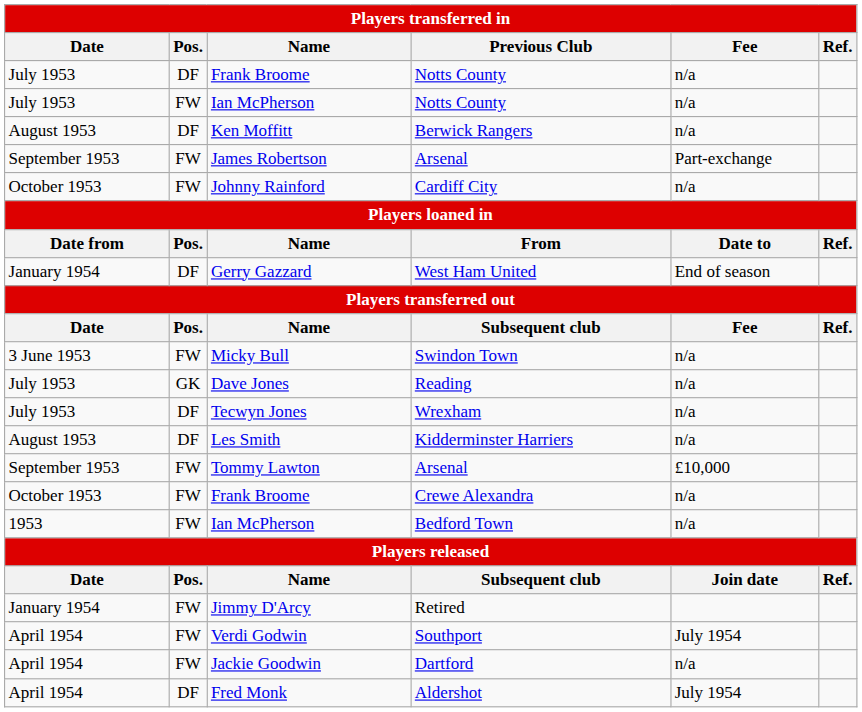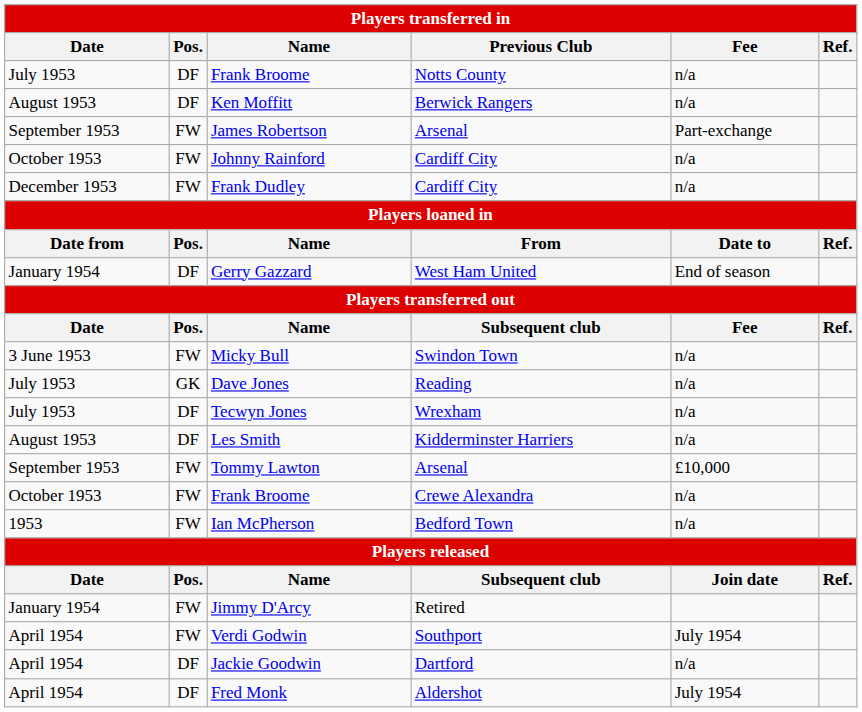 <table style="font-size:95%;" class="wikitable">
 <tr>
 <th style="background:#d00; color:white; text-align:center;" colspan="6">Players transferred in</th>
 </tr>
 <tr>
 <th style="width:140px;">Date</th>
 <th style="width:25px;">Pos.</th>
 <th style="width:175px;">Name</th>
 <th style="width:225px;">Previous Club</th>
 <th style="width:125px;">Fee</th>
 <th style="width:25px;">Ref.</th>
 </tr>
 <tr>
 <td>July 1953</td>
 <td style="text-align:center;">DF</td>
 <td> <a href='#'>Frank Broome</a></td>
-<td> <a href='#'>Notts County</a></td>
-<td>n/a</td>
-<td></td>
-</tr>
-<tr>
-<td>July 1953</td>
-<td style="text-align:center;">FW</td>
-<td> <a href='#'>Ian McPherson</a></td>
 <td> <a href='#'>Notts County</a></td>
 <td>n/a</td>
 <td></td>
 </tr>
 <tr>
 <td>August 1953</td>
 <td style="text-align:center;">DF</td>
 <td> <a href='#'>Ken Moffitt</a></td>
 <td> <a href='#'>Berwick Rangers</a></td>
 <td>n/a</td>
 <td></td>
 </tr>
 <tr>
 <td>September 1953</td>
 <td style="text-align:center;">FW</td>
 <td> <a href='#'>James Robertson</a></td>
 <td> <a href='#'>Arsenal</a></td>
 <td>Part-exchange</td>
 <td></td>
 </tr>
 <tr>
 <td>October 1953</td>
 <td style="text-align:center;">FW</td>
 <td> <a href='#'>Johnny Rainford</a></td>
+<td> <a href='#'>Cardiff City</a></td>
+<td>n/a</td>
+<td></td>
+</tr>
+<tr>
+<td>December 1953</td>
+<td style="text-align:center;">FW</td>
+<td> <a href='#'>Frank Dudley</a></td>
 <td> <a href='#'>Cardiff City</a></td>
 <td>n/a</td>
 <td></td>
 </tr>
 <tr>
 <th colspan="6" style="background:#d00; color:white; text-align:center;">Players loaned in</th>
 </tr>
 <tr>
 <th>Date from</th>
 <th>Pos.</th>
 <th>Name</th>
 <th>From</th>
 <th>Date to</th>
 <th>Ref.</th>
 </tr>
 <tr>
 <td>January 1954</td>
 <td style="text-align:center;">DF</td>
 <td> <a href='#'>Gerry Gazzard</a></td>
 <td> <a href='#'>West Ham United</a></td>
 <td>End of season</td>
 <td></td>
 </tr>
 <tr>
 <th style="background:#d00; color:white; text-align:center;" colspan="6">Players transferred out</th>
 </tr>
 <tr>
 <th>Date</th>
 <th>Pos.</th>
 <th>Name</th>
 <th>Subsequent club</th>
 <th>Fee</th>
 <th>Ref.</th>
 </tr>
 <tr>
 <td>3 June 1953</td>
 <td style="text-align:center;">FW</td>
 <td> <a href='#'>Micky Bull</a></td>
 <td> <a href='#'>Swindon Town</a></td>
 <td>n/a</td>
 <td></td>
 </tr>
 <tr>
 <td>July 1953</td>
 <td style="text-align:center;">GK</td>
 <td> <a href='#'>Dave Jones</a></td>
 <td> <a href='#'>Reading</a></td>
 <td>n/a</td>
 <td></td>
 </tr>
 <tr>
 <td>July 1953</td>
 <td style="text-align:center;">DF</td>
 <td> <a href='#'>Tecwyn Jones</a></td>
 <td> <a href='#'>Wrexham</a></td>
 <td>n/a</td>
 <td></td>
 </tr>
 <tr>
 <td>August 1953</td>
 <td style="text-align:center;">DF</td>
 <td> <a href='#'>Les Smith</a></td>
 <td> <a href='#'>Kidderminster Harriers</a></td>
 <td>n/a</td>
 <td></td>
 </tr>
 <tr>
 <td>September 1953</td>
 <td style="text-align:center;">FW</td>
 <td> <a href='#'>Tommy Lawton</a></td>
 <td> <a href='#'>Arsenal</a></td>
 <td>£10,000</td>
 <td></td>
 </tr>
 <tr>
 <td>October 1953</td>
 <td style="text-align:center;">FW</td>
 <td> <a href='#'>Frank Broome</a></td>
 <td> <a href='#'>Crewe Alexandra</a></td>
 <td>n/a</td>
 <td></td>
 </tr>
 <tr>
 <td>1953</td>
 <td style="text-align:center;">FW</td>
 <td> <a href='#'>Ian McPherson</a></td>
 <td> <a href='#'>Bedford Town</a></td>
 <td>n/a</td>
 <td></td>
 </tr>
 <tr>
 <th style="background:#d00; color:white; text-align:center;" colspan="6">Players released</th>
 </tr>
 <tr>
 <th>Date</th>
 <th>Pos.</th>
 <th>Name</th>
 <th>Subsequent club</th>
 <th>Join date</th>
 <th>Ref.</th>
 </tr>
 <tr>
 <td>January 1954</td>
 <td style="text-align:center;">FW</td>
 <td> <a href='#'>Jimmy D'Arcy</a></td>
 <td>Retired</td>
 <td></td>
 <td></td>
 </tr>
 <tr>
 <td>April 1954</td>
 <td style="text-align:center;">FW</td>
 <td> <a href='#'>Verdi Godwin</a></td>
 <td> <a href='#'>Southport</a></td>
 <td>July 1954</td>
 <td></td>
 </tr>
 <tr>
 <td>April 1954</td>
-<td style="text-align:center;">FW</td>
+<td style="text-align:center;">DF</td>
 <td> <a href='#'>Jackie Goodwin</a></td>
 <td> <a href='#'>Dartford</a></td>
 <td>n/a</td>
 <td></td>
 </tr>
 <tr>
 <td>April 1954</td>
 <td style="text-align:center;">DF</td>
 <td> <a href='#'>Fred Monk</a></td>
 <td> <a href='#'>Aldershot</a></td>
 <td>July 1954</td>
 <td></td>
 </tr>
 </table>
